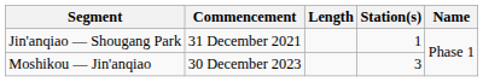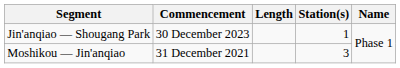 <table class="wikitable" style="border-collapse: collapse; text-align: right;">
 <tr>
 <th>Segment</th>
 <th>Commencement</th>
 <th>Length</th>
 <th>Station(s)</th>
 <th>Name</th>
 </tr>
 <tr>
 <td style="text-align: left;">Jin'anqiao — Shougang Park</td>
-<td>31 December 2021</td>
+<td>30 December 2023</td>
 <td></td>
 <td>1</td>
 <td rowspan="2" style="text-align: left;">Phase 1</td>
 </tr>
 <tr>
 <td style="text-align: left;">Moshikou — Jin'anqiao</td>
-<td>30 December 2023</td>
+<td>31 December 2021</td>
 <td></td>
 <td>3</td>
 </tr>
 </table>
